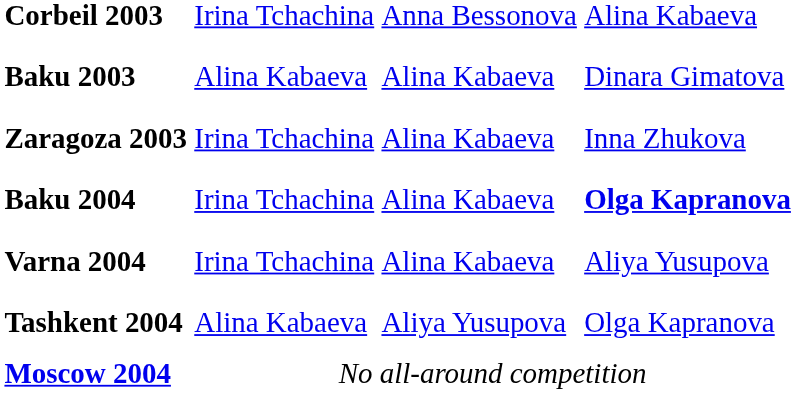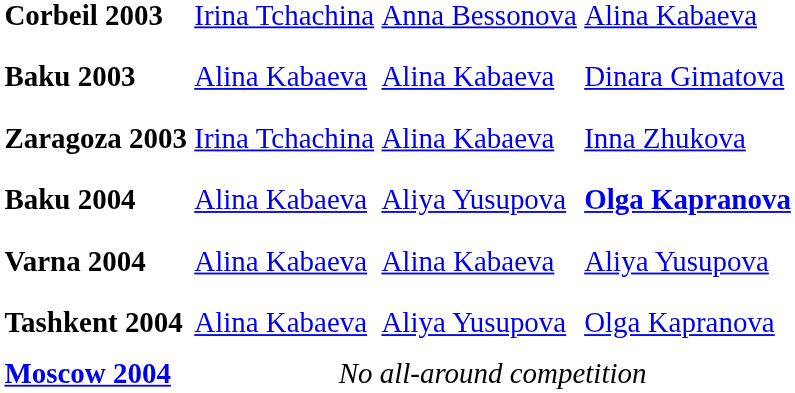 <table>
 <tr>
 <th scope=row style="text-align:left">Corbeil 2003 </th>
 <td style="height:30px;"> <a href='#'>Irina Tchachina</a></td>
 <td style="height:30px;"> <a href='#'>Anna Bessonova</a></td>
 <td style="height:30px;"> <a href='#'>Alina Kabaeva</a></td>
 </tr>
 <tr>
 <th scope=row style="text-align:left">Baku 2003 </th>
 <td style="height:30px;"> <a href='#'>Alina Kabaeva</a></td>
 <td style="height:30px;"> <a href='#'>Alina Kabaeva</a></td>
 <td style="height:30px;"> <a href='#'>Dinara Gimatova</a></td>
 </tr>
 <tr>
 <th scope=row style="text-align:left">Zaragoza 2003 </th>
 <td style="height:30px;"> <a href='#'>Irina Tchachina</a></td>
 <td style="height:30px;"> <a href='#'>Alina Kabaeva</a></td>
 <td style="height:30px;"> <a href='#'>Inna Zhukova</a></td>
 </tr>
 <tr>
 <th scope=row style="text-align:left">Baku 2004 </th>
-<td style="height:30px;"> <a href='#'>Irina Tchachina</a></td>
 <td style="height:30px;"> <a href='#'>Alina Kabaeva</a></td>
+<td style="height:30px;"> <a href='#'>Aliya Yusupova</a></td>
 <td style="height:30px;"><strong> <a href='#'>Olga Kapranova</a></strong></td>
 </tr>
 <tr>
 <th scope=row style="text-align:left">Varna 2004 </th>
-<td style="height:30px;"> <a href='#'>Irina Tchachina</a></td>
+<td style="height:30px;"> <a href='#'>Alina Kabaeva</a></td>
 <td style="height:30px;"> <a href='#'>Alina Kabaeva</a></td>
 <td style="height:30px;"> <a href='#'>Aliya Yusupova</a></td>
 </tr>
 <tr>
 <th scope=row style="text-align:left">Tashkent 2004 </th>
 <td style="height:30px;"> <a href='#'>Alina Kabaeva</a></td>
 <td style="height:30px;"> <a href='#'>Aliya Yusupova</a></td>
 <td style="height:30px;"> <a href='#'>Olga Kapranova</a></td>
 </tr>
 <tr>
 <th scope=row style="text-align:left"><a href='#'>Moscow 2004</a></th>
 <td colspan=3 align=center><em>No all-around competition</em></td>
 </tr>
 </table>
